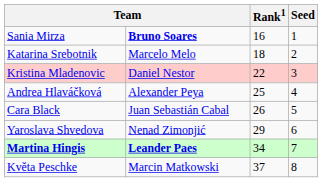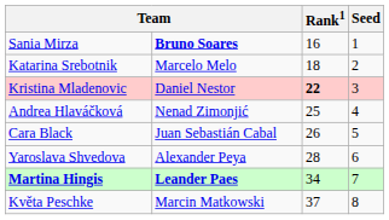 <table class="wikitable collapsible ">
 <tr>
 <th width="325" colspan=2>Team</th>
 <th>Rank<sup>1</sup></th>
 <th>Seed</th>
 </tr>
 <tr>
 <td> <a href='#'>Sania Mirza</a></td>
 <td><strong> <a href='#'>Bruno Soares</a></strong></td>
 <td>16</td>
 <td>1</td>
 </tr>
 <tr>
 <td> <a href='#'>Katarina Srebotnik</a></td>
 <td> <a href='#'>Marcelo Melo</a></td>
 <td>18</td>
 <td>2</td>
 </tr>
 <tr style="background:#fcc;">
 <td> <a href='#'>Kristina Mladenovic</a></td>
 <td> <a href='#'>Daniel Nestor</a></td>
-<td>22</td>
+<td><strong>22</strong></td>
 <td>3</td>
 </tr>
 <tr>
 <td> <a href='#'>Andrea Hlaváčková</a></td>
-<td> <a href='#'>Alexander Peya</a></td>
+<td> <a href='#'>Nenad Zimonjić</a></td>
 <td>25</td>
 <td>4</td>
 </tr>
 <tr>
 <td> <a href='#'>Cara Black</a></td>
 <td> <a href='#'>Juan Sebastián Cabal</a></td>
 <td>26</td>
 <td>5</td>
 </tr>
 <tr>
 <td> <a href='#'>Yaroslava Shvedova</a></td>
-<td> <a href='#'>Nenad Zimonjić</a></td>
-<td>29</td>
+<td> <a href='#'>Alexander Peya</a></td>
+<td>28</td>
 <td>6</td>
 </tr>
 <tr style="background:#cfc;">
 <td><strong> <a href='#'>Martina Hingis</a></strong></td>
 <td><strong> <a href='#'>Leander Paes</a></strong></td>
 <td>34</td>
 <td>7</td>
 </tr>
 <tr>
 <td> <a href='#'>Květa Peschke</a></td>
 <td> <a href='#'>Marcin Matkowski</a></td>
 <td>37</td>
 <td>8</td>
 </tr>
 </table>
